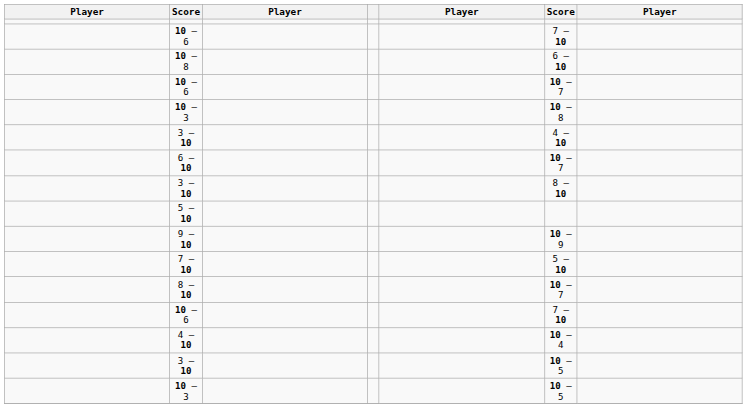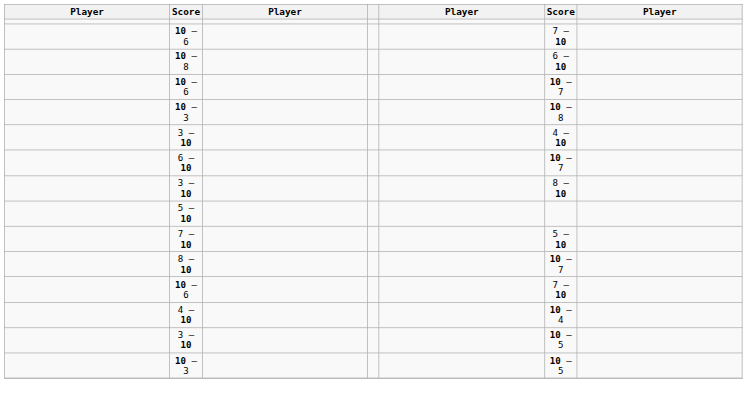 <table class="wikitable">
 <tr style="font-size:10pt;font-weight:bold">
 <th width=230>Player</th>
 <th width=40>Score</th>
 <th width=230>Player</th>
 <th width=10></th>
 <th width=230>Player</th>
 <th width=40>Score</th>
 <th width=230>Player</th>
 </tr>
 <tr>
 <td></td>
 <td align=center></td>
 <td></td>
 <td></td>
 <td></td>
 <td align=center></td>
 <td></td>
 </tr>
 <tr>
 <td></td>
 <td align=center><strong>10</strong> – 6</td>
 <td></td>
 <td></td>
 <td></td>
 <td align=center>7 – <strong>10</strong></td>
 <td></td>
 </tr>
 <tr>
 <td></td>
 <td align=center><strong>10</strong> – 8</td>
 <td></td>
 <td></td>
 <td></td>
 <td align=center>6 – <strong>10</strong></td>
 <td></td>
 </tr>
 <tr>
 <td></td>
 <td align=center><strong>10</strong> – 6</td>
 <td></td>
 <td></td>
 <td></td>
 <td align=center><strong>10</strong> – 7</td>
 <td></td>
 </tr>
 <tr>
 <td></td>
 <td align=center><strong>10</strong> – 3</td>
 <td></td>
 <td></td>
 <td></td>
 <td align=center><strong>10</strong> – 8</td>
 <td></td>
 </tr>
 <tr>
 <td></td>
 <td align=center>3 – <strong>10</strong></td>
 <td></td>
 <td></td>
 <td></td>
 <td align=center>4 – <strong>10</strong></td>
 <td></td>
 </tr>
 <tr>
 <td></td>
 <td align=center>6 – <strong>10</strong></td>
 <td></td>
 <td></td>
 <td></td>
 <td align=center><strong>10</strong> – 7</td>
 <td></td>
 </tr>
 <tr>
 <td></td>
 <td align=center>3 – <strong>10</strong></td>
 <td></td>
 <td></td>
 <td></td>
 <td align=center>8 – <strong>10</strong></td>
 <td></td>
 </tr>
 <tr>
 <td></td>
 <td align=center>5 – <strong>10</strong></td>
 <td></td>
 <td></td>
 <td></td>
 <td align=center></td>
 <td></td>
 </tr>
 <tr>
 <td></td>
-<td align=center>9 – <strong>10</strong></td>
-<td></td>
-<td></td>
-<td></td>
-<td align=center><strong>10</strong> – 9</td>
-<td></td>
-</tr>
-<tr>
-<td></td>
 <td align=center>7 – <strong>10</strong></td>
 <td></td>
 <td></td>
 <td></td>
 <td align=center>5 – <strong>10</strong></td>
 <td></td>
 </tr>
 <tr>
 <td></td>
 <td align=center>8 – <strong>10</strong></td>
 <td></td>
 <td></td>
 <td></td>
 <td align=center><strong>10</strong> – 7</td>
 <td></td>
 </tr>
 <tr>
 <td></td>
 <td align=center><strong>10</strong> – 6</td>
 <td></td>
 <td></td>
 <td></td>
 <td align=center>7 – <strong>10</strong></td>
 <td></td>
 </tr>
 <tr>
 <td></td>
 <td align=center>4 – <strong>10</strong></td>
 <td></td>
 <td></td>
 <td></td>
 <td align=center><strong>10</strong> – 4</td>
 <td></td>
 </tr>
 <tr>
 <td></td>
 <td align=center>3 – <strong>10</strong></td>
 <td></td>
 <td></td>
 <td></td>
 <td align=center><strong>10</strong> – 5</td>
 <td></td>
 </tr>
 <tr>
 <td></td>
 <td align=center><strong>10</strong> – 3</td>
 <td></td>
 <td></td>
 <td></td>
 <td align=center><strong>10</strong> – 5</td>
 <td></td>
 </tr>
 <tr>
 </tr>
 </table>
